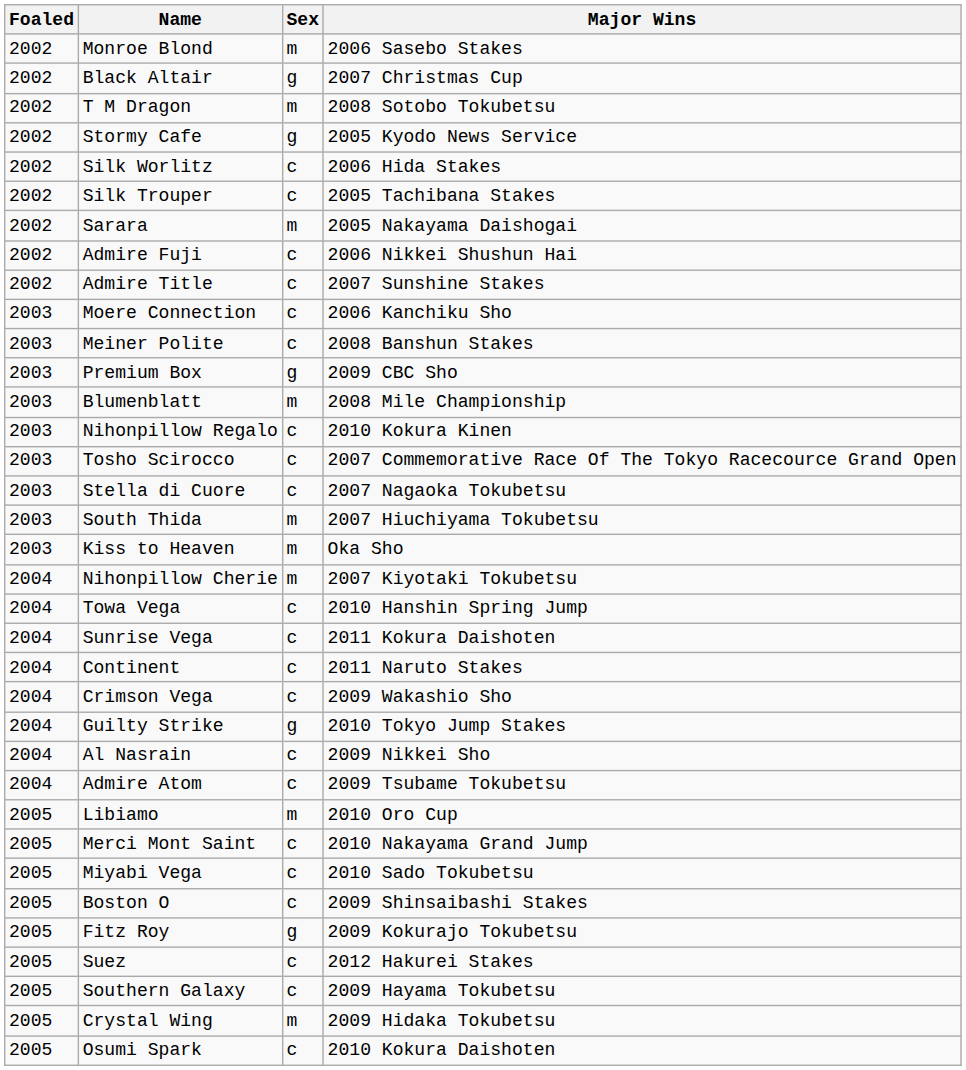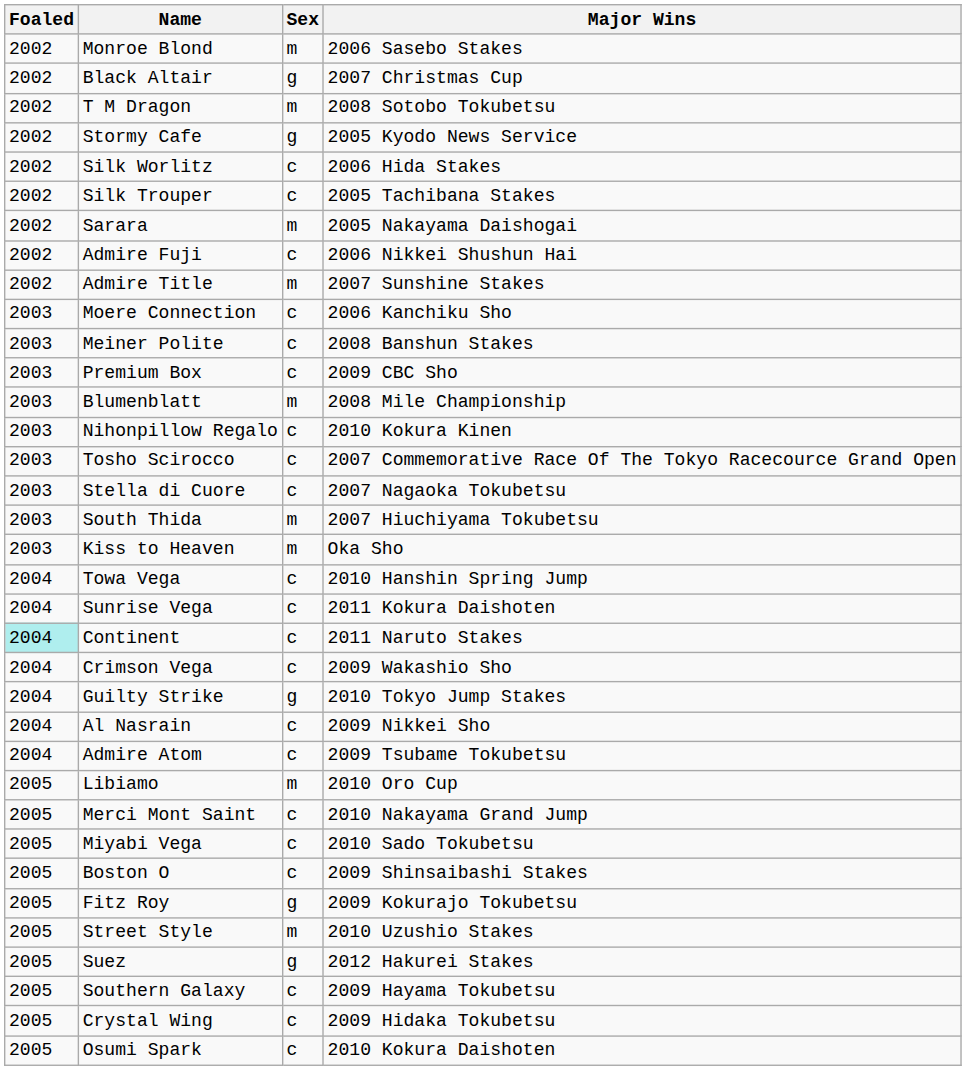 <table class="wikitable">
 <tr style="background:#eee;">
 <th>Foaled</th>
 <th>Name</th>
 <th>Sex</th>
 <th>Major Wins</th>
 </tr>
 <tr>
 <td>2002</td>
 <td>Monroe Blond</td>
 <td>m</td>
 <td>2006 Sasebo Stakes</td>
 </tr>
 <tr>
 <td>2002</td>
 <td>Black Altair</td>
 <td>g</td>
 <td>2007 Christmas Cup</td>
 </tr>
 <tr>
 <td>2002</td>
 <td>T M Dragon</td>
 <td>m</td>
 <td>2008 Sotobo Tokubetsu</td>
 </tr>
 <tr>
 <td>2002</td>
 <td>Stormy Cafe</td>
 <td>g</td>
 <td>2005 Kyodo News Service</td>
 </tr>
 <tr>
 <td>2002</td>
 <td>Silk Worlitz</td>
 <td>c</td>
 <td>2006 Hida Stakes</td>
 </tr>
 <tr>
 <td>2002</td>
 <td>Silk Trouper</td>
 <td>c</td>
 <td>2005 Tachibana Stakes</td>
 </tr>
 <tr>
 <td>2002</td>
 <td>Sarara</td>
 <td>m</td>
 <td>2005 Nakayama Daishogai</td>
 </tr>
 <tr>
 <td>2002</td>
 <td>Admire Fuji</td>
 <td>c</td>
 <td>2006 Nikkei Shushun Hai</td>
 </tr>
 <tr>
 <td>2002</td>
 <td>Admire Title</td>
-<td>c</td>
+<td>m</td>
 <td>2007 Sunshine Stakes</td>
 </tr>
 <tr>
 <td>2003</td>
 <td>Moere Connection</td>
 <td>c</td>
 <td>2006 Kanchiku Sho</td>
 </tr>
 <tr>
 <td>2003</td>
 <td>Meiner Polite</td>
 <td>c</td>
 <td>2008 Banshun Stakes</td>
 </tr>
 <tr>
 <td>2003</td>
 <td>Premium Box</td>
-<td>g</td>
+<td>c</td>
 <td>2009 CBC Sho</td>
 </tr>
 <tr>
 <td>2003</td>
 <td>Blumenblatt</td>
 <td>m</td>
 <td>2008 Mile Championship</td>
 </tr>
 <tr>
 <td>2003</td>
 <td>Nihonpillow Regalo</td>
 <td>c</td>
 <td>2010 Kokura Kinen</td>
 </tr>
 <tr>
 <td>2003</td>
 <td>Tosho Scirocco</td>
 <td>c</td>
 <td>2007 Commemorative Race Of The Tokyo Racecource Grand Open</td>
 </tr>
 <tr>
 <td>2003</td>
 <td>Stella di Cuore</td>
 <td>c</td>
 <td>2007 Nagaoka Tokubetsu</td>
 </tr>
 <tr>
 <td>2003</td>
 <td>South Thida</td>
 <td>m</td>
 <td>2007 Hiuchiyama Tokubetsu</td>
 </tr>
 <tr>
 <td>2003</td>
 <td>Kiss to Heaven</td>
 <td>m</td>
 <td>Oka Sho</td>
 </tr>
 <tr>
 <td>2004</td>
-<td>Nihonpillow Cherie</td>
-<td>m</td>
-<td>2007 Kiyotaki Tokubetsu</td>
-</tr>
-<tr>
-<td>2004</td>
 <td>Towa Vega</td>
 <td>c</td>
 <td>2010 Hanshin Spring Jump</td>
 </tr>
 <tr>
 <td>2004</td>
 <td>Sunrise Vega</td>
 <td>c</td>
 <td>2011 Kokura Daishoten</td>
 </tr>
 <tr>
-<td>2004</td>
+<td style="background: paleturquoise;">2004</td>
 <td>Continent</td>
 <td>c</td>
 <td>2011 Naruto Stakes</td>
 </tr>
 <tr>
 <td>2004</td>
 <td>Crimson Vega</td>
 <td>c</td>
 <td>2009 Wakashio Sho</td>
 </tr>
 <tr>
 <td>2004</td>
 <td>Guilty Strike</td>
 <td>g</td>
 <td>2010 Tokyo Jump Stakes</td>
 </tr>
 <tr>
 <td>2004</td>
 <td>Al Nasrain</td>
 <td>c</td>
 <td>2009 Nikkei Sho</td>
 </tr>
 <tr>
 <td>2004</td>
 <td>Admire Atom</td>
 <td>c</td>
 <td>2009 Tsubame Tokubetsu</td>
 </tr>
 <tr>
 <td>2005</td>
 <td>Libiamo</td>
 <td>m</td>
 <td>2010 Oro Cup</td>
 </tr>
 <tr>
 <td>2005</td>
 <td>Merci Mont Saint</td>
 <td>c</td>
 <td>2010 Nakayama Grand Jump</td>
 </tr>
 <tr>
 <td>2005</td>
 <td>Miyabi Vega</td>
 <td>c</td>
 <td>2010 Sado Tokubetsu</td>
 </tr>
 <tr>
 <td>2005</td>
 <td>Boston O</td>
 <td>c</td>
 <td>2009 Shinsaibashi Stakes</td>
 </tr>
 <tr>
 <td>2005</td>
 <td>Fitz Roy</td>
 <td>g</td>
 <td>2009 Kokurajo Tokubetsu</td>
 </tr>
 <tr>
 <td>2005</td>
+<td>Street Style</td>
+<td>m</td>
+<td>2010 Uzushio Stakes</td>
+</tr>
+<tr>
+<td>2005</td>
 <td>Suez</td>
-<td>c</td>
+<td>g</td>
 <td>2012 Hakurei Stakes</td>
 </tr>
 <tr>
 <td>2005</td>
 <td>Southern Galaxy</td>
 <td>c</td>
 <td>2009 Hayama Tokubetsu</td>
 </tr>
 <tr>
 <td>2005</td>
 <td>Crystal Wing</td>
-<td>m</td>
+<td>c</td>
 <td>2009 Hidaka Tokubetsu</td>
 </tr>
 <tr>
 <td>2005</td>
 <td>Osumi Spark</td>
 <td>c</td>
 <td>2010 Kokura Daishoten</td>
 </tr>
 </table>
